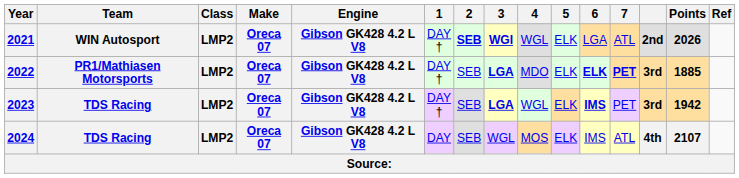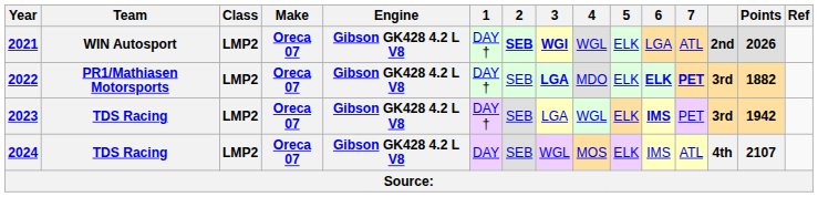 <table class="wikitable" style="text-align:center; font-size:90%">
 <tr>
 <th>Year</th>
 <th>Team</th>
 <th>Class</th>
 <th>Make</th>
 <th>Engine</th>
 <th>1</th>
 <th>2</th>
 <th>3</th>
 <th>4</th>
 <th>5</th>
 <th>6</th>
 <th>7</th>
 <th></th>
 <th>Points</th>
 <th>Ref</th>
 </tr>
 <tr>
 <th><a href='#'>2021</a></th>
 <th>WIN Autosport</th>
 <th>LMP2</th>
 <th><a href='#'>Oreca 07</a></th>
 <th><a href='#'>Gibson</a> GK428 4.2 L <a href='#'>V8</a></th>
 <td style="background:#DFFFDF;"><a href='#'>DAY</a><br>†</td>
 <td style="background:#DFFFDF;"><strong><a href='#'>SEB</a></strong><br></td>
 <td style="background:#FFFFBF;"><strong><a href='#'>WGI</a></strong><br></td>
 <td style="background:#DFDFDF;"><a href='#'>WGL</a><br></td>
 <td style="background:#DFFFDF;"><a href='#'>ELK</a><br></td>
 <td style="background:#FFDF9F;"><a href='#'>LGA</a><br></td>
 <td style="background:#FFDF9F;"><a href='#'>ATL</a><br></td>
 <th style="background:#DFDFDF;">2nd</th>
 <th style="background:#DFDFDF;">2026</th>
 <td></td>
 </tr>
 <tr>
 <th><a href='#'>2022</a></th>
 <th><a href='#'>PR1/Mathiasen Motorsports</a></th>
 <th>LMP2</th>
 <th><a href='#'>Oreca 07</a></th>
 <th><a href='#'>Gibson</a> GK428 4.2 L <a href='#'>V8</a></th>
 <td style="background:#dfffdf;"><a href='#'>DAY</a><br>†</td>
 <td style="background:#dfffdf;"><a href='#'>SEB</a><br></td>
 <td style="background:#dfffdf;"><strong><a href='#'>LGA</a></strong><br></td>
 <td style="background:#dfdfdf;"><a href='#'>MDO</a><br></td>
 <td style="background:#DFFFDF;"><a href='#'>ELK</a><br></td>
 <td style="background:#dfffdf;"><strong><a href='#'>ELK</a></strong><br></td>
 <td style="background:#ffdf9f;"><strong><a href='#'>PET</a></strong><br></td>
 <th style="background:#FFDF9F;">3rd</th>
-<th style="background:#FFDF9F;">1885</th>
+<th style="background:#FFDF9F;">1882</th>
 <td></td>
 </tr>
 <tr>
 <th><a href='#'>2023</a></th>
 <th><a href='#'>TDS Racing</a></th>
 <th>LMP2</th>
 <th><a href='#'>Oreca 07</a></th>
 <th><a href='#'>Gibson</a> GK428 4.2 L <a href='#'>V8</a></th>
 <td style="background:#EFCFFF;"><a href='#'>DAY</a><br>†</td>
 <td style="background:#dfdfdf;"><a href='#'>SEB</a><br></td>
-<td style="background:#FFFFBF;"><strong><a href='#'>LGA</a><br></strong></td>
+<td style="background:#FFFFBF;"><a href='#'>LGA</a><br></td>
 <td style="background:#dfffdf;"><a href='#'>WGL</a><br></td>
 <td style="background:#FFDF9F;"><a href='#'>ELK</a><br></td>
 <td style="background:#FFFFBF;"><strong><a href='#'>IMS</a><br></strong></td>
 <td style="background:#EFCFFF;"><a href='#'>PET</a><br></td>
 <th style="background:#FFDF9F;">3rd</th>
 <th style="background:#FFDF9F;">1942</th>
 <td></td>
 </tr>
 <tr>
 <th><a href='#'>2024</a></th>
 <th><a href='#'>TDS Racing</a></th>
 <th>LMP2</th>
 <th><a href='#'>Oreca 07</a></th>
 <th><a href='#'>Gibson</a> GK428 4.2 L <a href='#'>V8</a></th>
 <td style="background:#EFCFFF;"><a href='#'>DAY</a><br></td>
 <td style="background:#DFDFDF;"><a href='#'>SEB</a><br></td>
 <td style="background:#EFCFFF;"><a href='#'>WGL</a><br></td>
 <td style="background:#FFDF9F;"><a href='#'>MOS</a><br></td>
 <td style="background:#EFCFFF;"><a href='#'>ELK</a><br></td>
 <td style="background:#FFFFBF;"><a href='#'>IMS</a><br></td>
 <td style="background:#FFFFBF;"><a href='#'>ATL</a><br></td>
 <th>4th</th>
 <th>2107</th>
 <td></td>
 </tr>
 <tr>
 <th colspan="15">Source:</th>
 </tr>
 </table>
